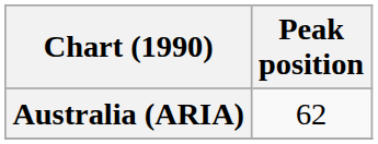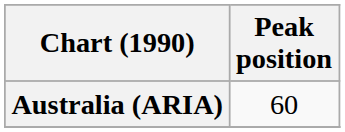 <table class="wikitable sortable plainrowheaders" style="text-align:center">
 <tr>
 <th>Chart (1990)</th>
 <th>Peak<br>position</th>
 </tr>
 <tr>
 <th scope="row">Australia (ARIA)</th>
-<td>62</td>
+<td>60</td>
 </tr>
 <tr>
 </tr>
 <tr>
 </tr>
 <tr>
 </tr>
 <tr>
 </tr>
 <tr>
 </tr>
 <tr>
 </tr>
 <tr>
 </tr>
 <tr>
 </tr>
 </table>
